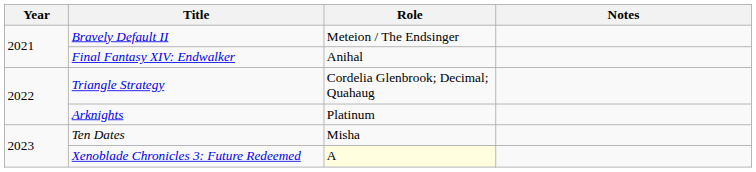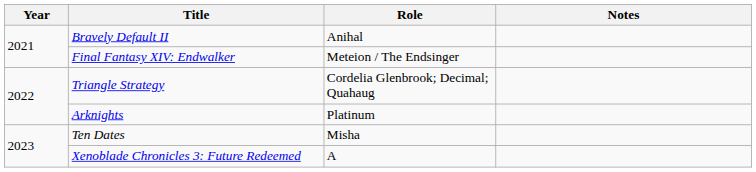 <table class="wikitable">
 <tr>
 <th scope="col" width="70">Year</th>
 <th scope="col" width="300">Title</th>
 <th scope="col" width="200">Role</th>
 <th scope="col" width="300">Notes</th>
 </tr>
 <tr>
 <td rowspan="2">2021</td>
 <td><em><a href='#'>Bravely Default II</a></em></td>
-<td>Meteion / The Endsinger</td>
+<td>Anihal</td>
 <td></td>
 </tr>
 <tr>
 <td><em><a href='#'>Final Fantasy XIV: Endwalker</a></em></td>
-<td>Anihal</td>
+<td>Meteion / The Endsinger</td>
 <td></td>
 </tr>
 <tr>
 <td rowspan="2">2022</td>
 <td><em><a href='#'>Triangle Strategy</a></em></td>
 <td>Cordelia Glenbrook; Decimal; Quahaug</td>
 <td></td>
 </tr>
 <tr>
 <td><em><a href='#'>Arknights</a></em></td>
 <td>Platinum</td>
 <td></td>
 </tr>
 <tr>
 <td rowspan="2">2023</td>
 <td><em>Ten Dates</em></td>
 <td>Misha</td>
 <td></td>
 </tr>
 <tr>
 <td><em><a href='#'>Xenoblade Chronicles 3: Future Redeemed</a> </em></td>
-<td style="background: lightyellow;">A</td>
+<td>A</td>
 <td></td>
 </tr>
 </table>
